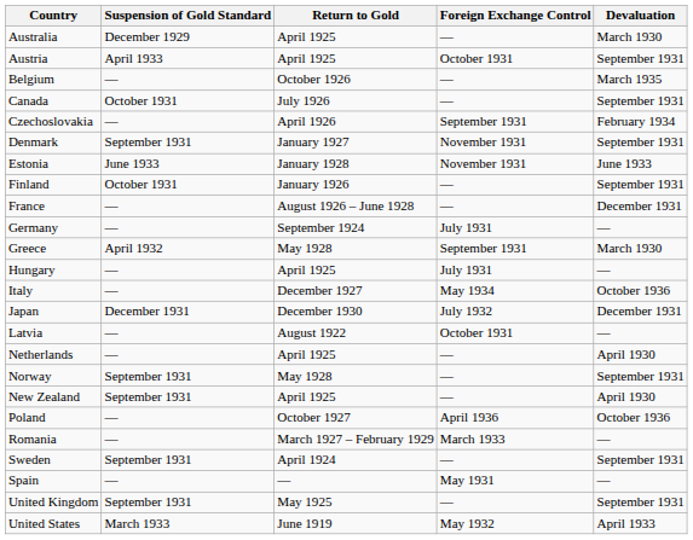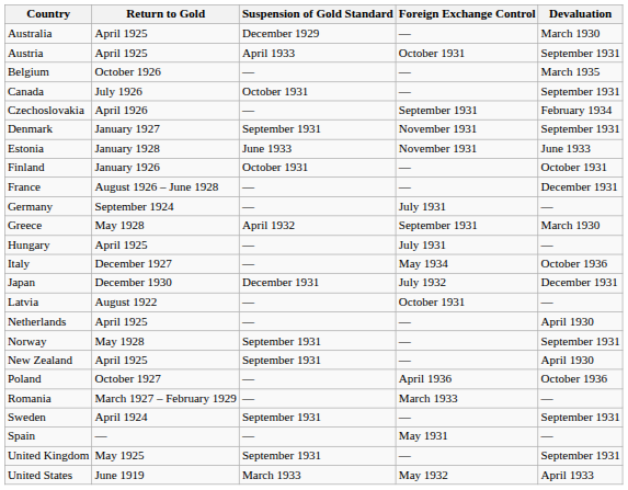 <table class="wikitable">
 <tr>
 <th>Country</th>
+<th>Return to Gold</th>
 <th>Suspension of Gold Standard</th>
-<th>Return to Gold</th>
 <th>Foreign Exchange Control</th>
 <th>Devaluation</th>
 </tr>
 <tr>
 <td>Australia</td>
+<td>April 1925</td>
 <td>December 1929</td>
-<td>April 1925</td>
 <td>—</td>
 <td>March 1930</td>
 </tr>
 <tr>
 <td>Austria</td>
+<td>April 1925</td>
 <td>April 1933</td>
-<td>April 1925</td>
 <td>October 1931</td>
 <td>September 1931</td>
 </tr>
 <tr>
 <td>Belgium</td>
+<td>October 1926</td>
 <td>—</td>
-<td>October 1926</td>
 <td>—</td>
 <td>March 1935</td>
 </tr>
 <tr>
 <td>Canada</td>
+<td>July 1926</td>
 <td>October 1931</td>
-<td>July 1926</td>
 <td>—</td>
 <td>September 1931</td>
 </tr>
 <tr>
 <td>Czechoslovakia</td>
+<td>April 1926</td>
 <td>—</td>
-<td>April 1926</td>
 <td>September 1931</td>
 <td>February 1934</td>
 </tr>
 <tr>
 <td>Denmark</td>
+<td>January 1927</td>
 <td>September 1931</td>
-<td>January 1927</td>
 <td>November 1931</td>
 <td>September 1931</td>
 </tr>
 <tr>
 <td>Estonia</td>
+<td>January 1928</td>
 <td>June 1933</td>
-<td>January 1928</td>
 <td>November 1931</td>
 <td>June 1933</td>
 </tr>
 <tr>
 <td>Finland</td>
+<td>January 1926</td>
 <td>October 1931</td>
-<td>January 1926</td>
 <td>—</td>
-<td>September 1931</td>
+<td>October 1931</td>
 </tr>
 <tr>
 <td>France</td>
+<td>August 1926 – June 1928</td>
 <td>—</td>
-<td>August 1926 – June 1928</td>
 <td>—</td>
 <td>December 1931</td>
 </tr>
 <tr>
 <td>Germany</td>
+<td>September 1924</td>
 <td>—</td>
-<td>September 1924</td>
 <td>July 1931</td>
 <td>—</td>
 </tr>
 <tr>
 <td>Greece</td>
+<td>May 1928</td>
 <td>April 1932</td>
-<td>May 1928</td>
 <td>September 1931</td>
 <td>March 1930</td>
 </tr>
 <tr>
 <td>Hungary</td>
+<td>April 1925</td>
 <td>—</td>
-<td>April 1925</td>
 <td>July 1931</td>
 <td>—</td>
 </tr>
 <tr>
 <td>Italy</td>
+<td>December 1927</td>
 <td>—</td>
-<td>December 1927</td>
 <td>May 1934</td>
 <td>October 1936</td>
 </tr>
 <tr>
 <td>Japan</td>
+<td>December 1930</td>
 <td>December 1931</td>
-<td>December 1930</td>
 <td>July 1932</td>
 <td>December 1931</td>
 </tr>
 <tr>
 <td>Latvia</td>
+<td>August 1922</td>
 <td>—</td>
-<td>August 1922</td>
 <td>October 1931</td>
 <td>—</td>
 </tr>
 <tr>
 <td>Netherlands</td>
+<td>April 1925</td>
 <td>—</td>
-<td>April 1925</td>
 <td>—</td>
 <td>April 1930</td>
 </tr>
 <tr>
 <td>Norway</td>
+<td>May 1928</td>
 <td>September 1931</td>
-<td>May 1928</td>
 <td>—</td>
 <td>September 1931</td>
 </tr>
 <tr>
 <td>New Zealand</td>
+<td>April 1925</td>
 <td>September 1931</td>
-<td>April 1925</td>
 <td>—</td>
 <td>April 1930</td>
 </tr>
 <tr>
 <td>Poland</td>
+<td>October 1927</td>
 <td>—</td>
-<td>October 1927</td>
 <td>April 1936</td>
 <td>October 1936</td>
 </tr>
 <tr>
 <td>Romania</td>
+<td>March 1927 – February 1929</td>
 <td>—</td>
-<td>March 1927 – February 1929</td>
 <td>March 1933</td>
 <td>—</td>
 </tr>
 <tr>
 <td>Sweden</td>
+<td>April 1924</td>
 <td>September 1931</td>
-<td>April 1924</td>
 <td>—</td>
 <td>September 1931</td>
 </tr>
 <tr>
 <td>Spain</td>
 <td>—</td>
 <td>—</td>
 <td>May 1931</td>
 <td>—</td>
 </tr>
 <tr>
 <td>United Kingdom</td>
+<td>May 1925</td>
 <td>September 1931</td>
-<td>May 1925</td>
 <td>—</td>
 <td>September 1931</td>
 </tr>
 <tr>
 <td>United States</td>
+<td>June 1919</td>
 <td>March 1933</td>
-<td>June 1919</td>
 <td>May 1932</td>
 <td>April 1933</td>
 </tr>
 </table>
